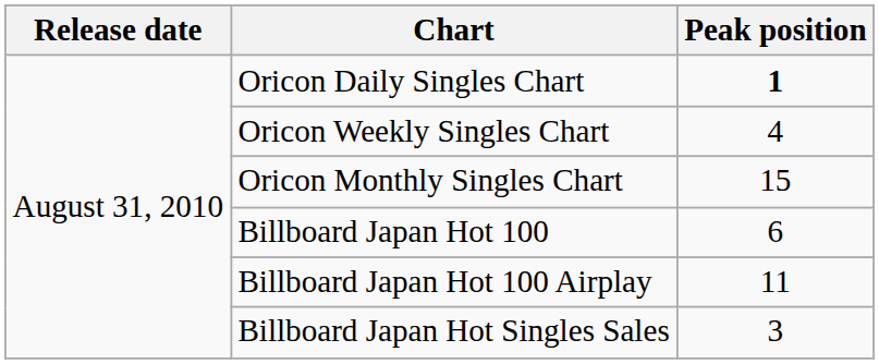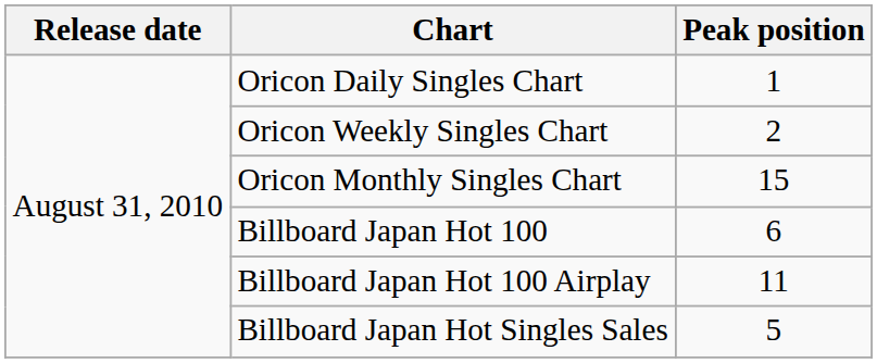 <table class="wikitable">
 <tr>
 <th>Release date</th>
 <th>Chart</th>
 <th>Peak position</th>
 </tr>
 <tr>
 <td rowspan="6">August 31, 2010</td>
 <td>Oricon Daily Singles Chart</td>
-<td align="center"><strong>1</strong></td>
+<td align="center">1</td>
 </tr>
 <tr>
 <td>Oricon Weekly Singles Chart</td>
-<td align="center">4</td>
+<td align="center">2</td>
 </tr>
 <tr>
 <td>Oricon Monthly Singles Chart</td>
 <td align="center">15</td>
 </tr>
 <tr>
 <td>Billboard Japan Hot 100</td>
 <td align="center">6</td>
 </tr>
 <tr>
 <td>Billboard Japan Hot 100 Airplay</td>
 <td align="center">11</td>
 </tr>
 <tr>
 <td>Billboard Japan Hot Singles Sales</td>
-<td align="center">3</td>
+<td align="center">5</td>
 </tr>
 </table>
